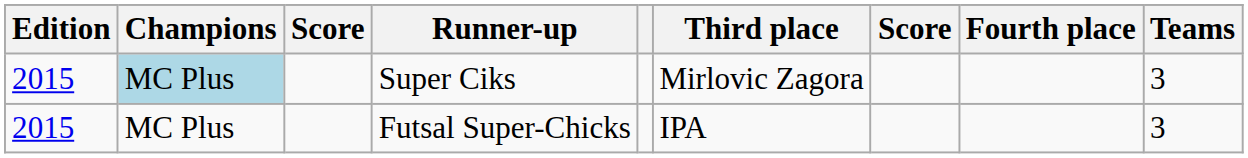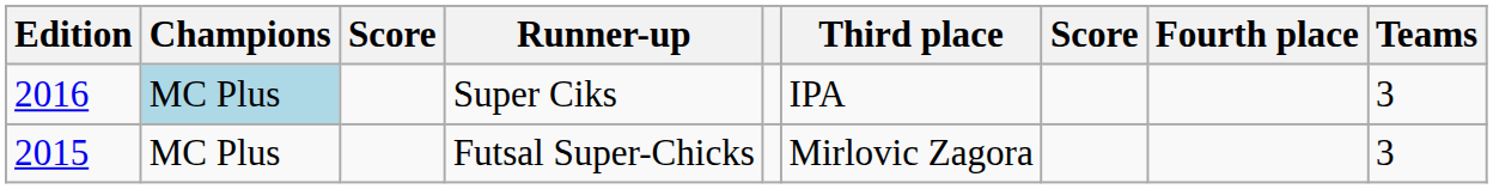 <table class="wikitable">
 <tr>
 <th>Edition</th>
 <th>Champions</th>
 <th>Score</th>
 <th>Runner-up</th>
 <th></th>
 <th>Third place</th>
 <th>Score</th>
 <th>Fourth place</th>
 <th>Teams</th>
 </tr>
 <tr>
-<td><a href='#'>2015</a></td>
+<td><a href='#'>2016</a></td>
 <td style="background: lightblue;">MC Plus</td>
 <td></td>
 <td>Super Ciks</td>
 <td></td>
-<td>Mirlovic Zagora</td>
+<td>IPA</td>
 <td></td>
 <td></td>
 <td>3</td>
 </tr>
 <tr>
 <td><a href='#'>2015</a></td>
 <td>MC Plus</td>
 <td></td>
 <td>Futsal Super-Chicks</td>
 <td></td>
-<td>IPA</td>
+<td>Mirlovic Zagora</td>
 <td></td>
 <td></td>
 <td>3</td>
 </tr>
 </table>
